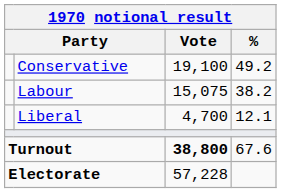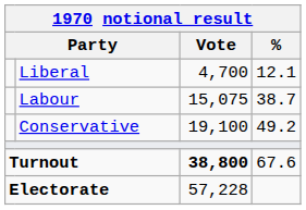 <table class="wikitable">
 <tr>
 <th colspan="4"><a href='#'>1970</a> <a href='#'>notional result</a></th>
 </tr>
 <tr>
 <th bgcolor="#DDDDFF" width="130px" colspan="2">Party</th>
 <th bgcolor="#DDDDFF" width="50px">Vote</th>
 <th bgcolor="#DDDDFF" width="30px">%</th>
 </tr>
 <tr>
 <td></td>
-<td><a href='#'>Conservative</a></td>
-<td align=right>19,100</td>
-<td align=right>49.2</td>
+<td><a href='#'>Liberal</a></td>
+<td align=right>4,700</td>
+<td align=right>12.1</td>
 </tr>
 <tr>
 <td></td>
 <td><a href='#'>Labour</a></td>
 <td align=right>15,075</td>
-<td align=right>38.2</td>
+<td align=right>38.7</td>
 </tr>
 <tr>
 <td></td>
-<td><a href='#'>Liberal</a></td>
-<td align=right>4,700</td>
-<td align=right>12.1</td>
+<td><a href='#'>Conservative</a></td>
+<td align=right>19,100</td>
+<td align=right>49.2</td>
 </tr>
 <tr>
 <td colspan="4" bgcolor="#EAECF0"></td>
 </tr>
 <tr>
 <td colspan="2"><strong>Turnout</strong></td>
 <td align=right><strong>38,800</strong></td>
 <td align=right>67.6</td>
 </tr>
 <tr>
 <td colspan="2"><strong>Electorate</strong></td>
 <td align=right>57,228</td>
 </tr>
 </table>
